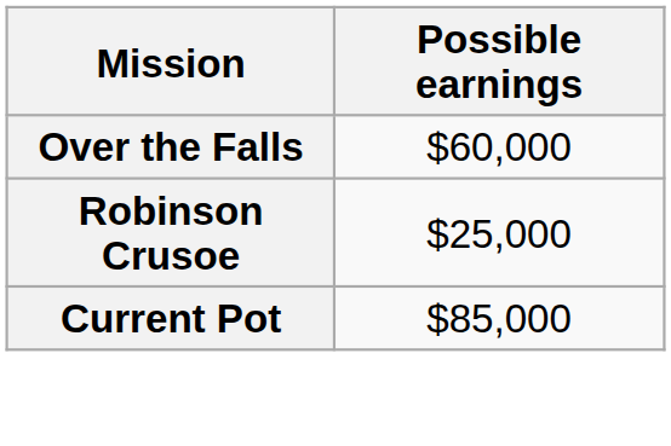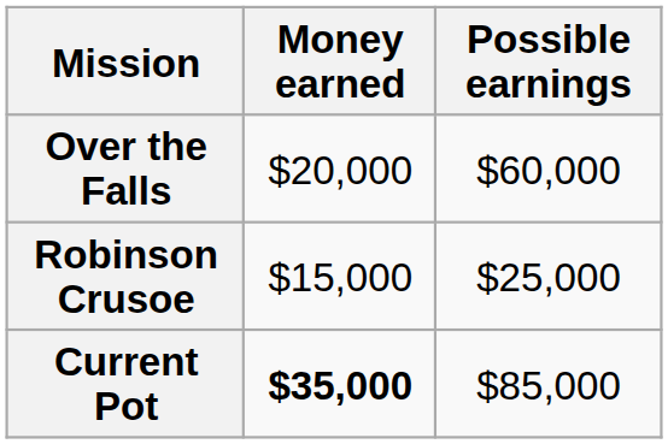 <table class="wikitable plainrowheaders floatright" style="font-size: 95%; margin: 10px; text-align: center;" align="right" width="40%">
 <tr>
 <th scope="col">Mission</th>
+<th scope="col">Money earned</th>
 <th scope="col">Possible earnings</th>
 </tr>
 <tr>
 <th scope="row">Over the Falls</th>
+<td>$20,000</td>
 <td>$60,000</td>
 </tr>
 <tr>
 <th scope="row">Robinson Crusoe</th>
+<td>$15,000</td>
 <td>$25,000</td>
 </tr>
 <tr>
 <th scope="row"><strong><span>Current Pot</span></strong></th>
+<td><strong><span>$35,000</span></strong></td>
 <td>$85,000</td>
 </tr>
 </table>
